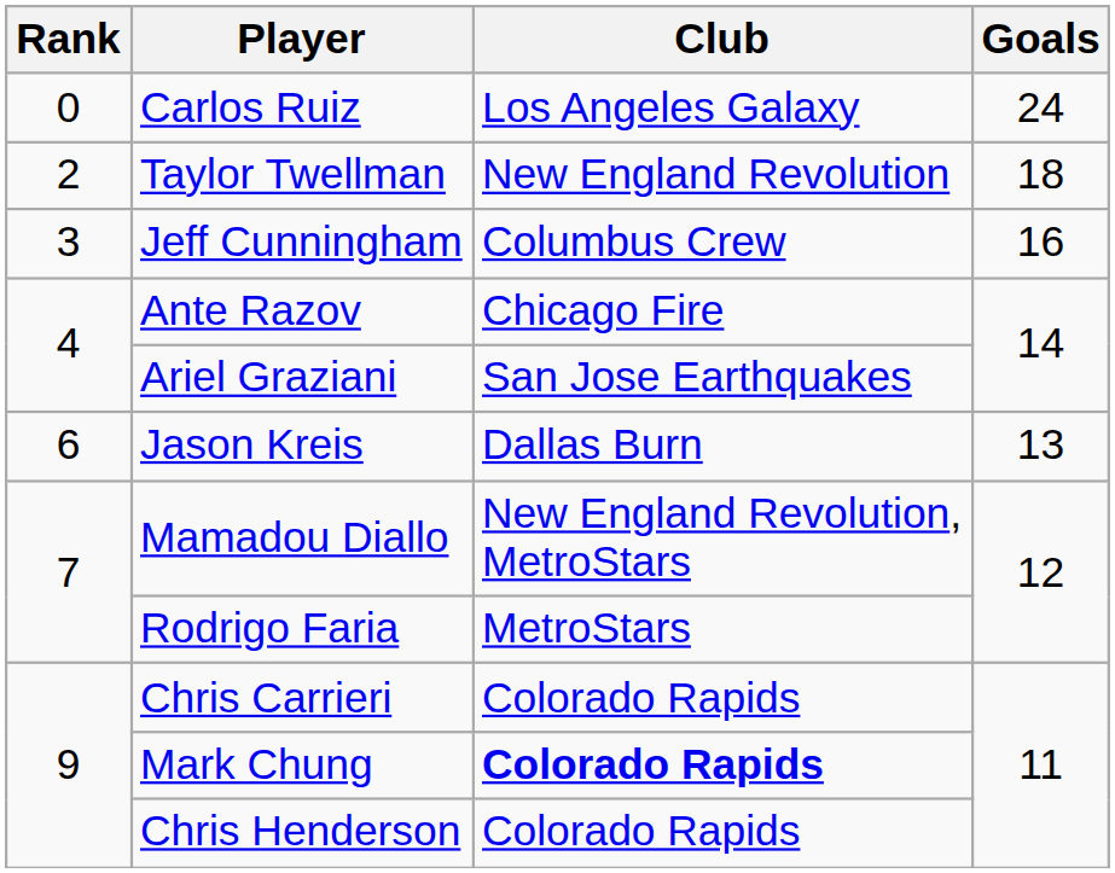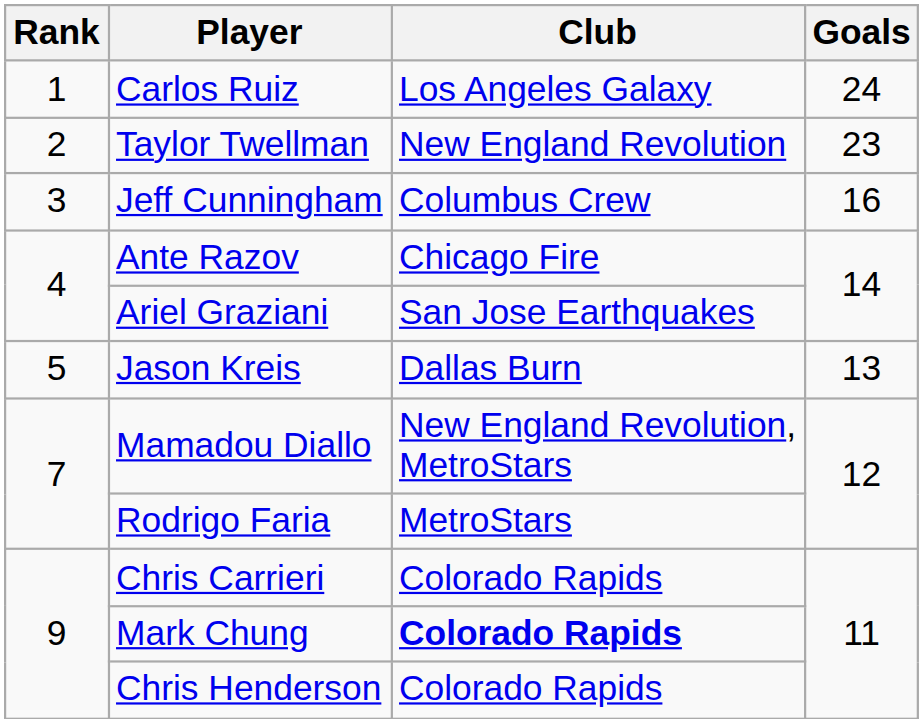 <table class="wikitable" style="text-align:center">
 <tr>
 <th>Rank</th>
 <th>Player</th>
 <th>Club</th>
 <th>Goals</th>
 </tr>
 <tr>
-<td>0</td>
+<td>1</td>
 <td align="left"> <a href='#'>Carlos Ruiz</a></td>
 <td align="left"><a href='#'>Los Angeles Galaxy</a></td>
 <td>24</td>
 </tr>
 <tr>
 <td>2</td>
 <td align="left"> <a href='#'>Taylor Twellman</a></td>
 <td align="left"><a href='#'>New England Revolution</a></td>
-<td>18</td>
+<td>23</td>
 </tr>
 <tr>
 <td>3</td>
 <td align="left"> <a href='#'>Jeff Cunningham</a></td>
 <td align="left"><a href='#'>Columbus Crew</a></td>
 <td>16</td>
 </tr>
 <tr>
 <td rowspan="2">4</td>
 <td align="left"> <a href='#'>Ante Razov</a></td>
 <td align="left"><a href='#'>Chicago Fire</a></td>
 <td rowspan="2">14</td>
 </tr>
 <tr>
 <td align="left"> <a href='#'>Ariel Graziani</a></td>
 <td align="left"><a href='#'>San Jose Earthquakes</a></td>
 </tr>
 <tr>
-<td>6</td>
+<td>5</td>
 <td align="left"> <a href='#'>Jason Kreis</a></td>
 <td align="left"><a href='#'>Dallas Burn</a></td>
 <td>13</td>
 </tr>
 <tr>
 <td rowspan="2">7</td>
 <td align="left"> <a href='#'>Mamadou Diallo</a></td>
 <td align="left"><a href='#'>New England Revolution</a>, <br> <a href='#'>MetroStars</a></td>
 <td rowspan="2">12</td>
 </tr>
 <tr>
 <td align="left"> <a href='#'>Rodrigo Faria</a></td>
 <td align="left"><a href='#'>MetroStars</a></td>
 </tr>
 <tr>
 <td rowspan="3">9</td>
 <td align="left"> <a href='#'>Chris Carrieri</a></td>
 <td align="left"><a href='#'>Colorado Rapids</a></td>
 <td rowspan="3">11</td>
 </tr>
 <tr>
 <td align="left"> <a href='#'>Mark Chung</a></td>
 <td align="left"><strong><a href='#'>Colorado Rapids</a></strong></td>
 </tr>
 <tr>
 <td align="left"> <a href='#'>Chris Henderson</a></td>
 <td align="left"><a href='#'>Colorado Rapids</a></td>
 </tr>
 <tr>
 </tr>
 </table>
